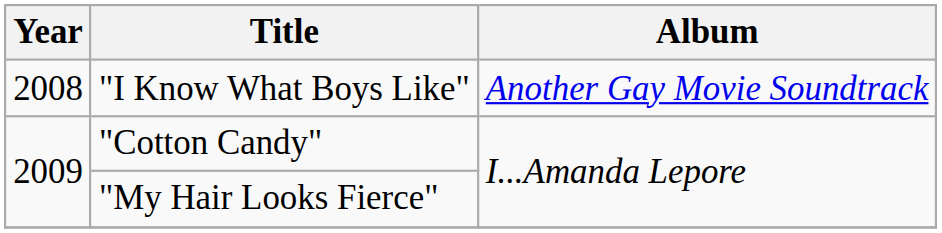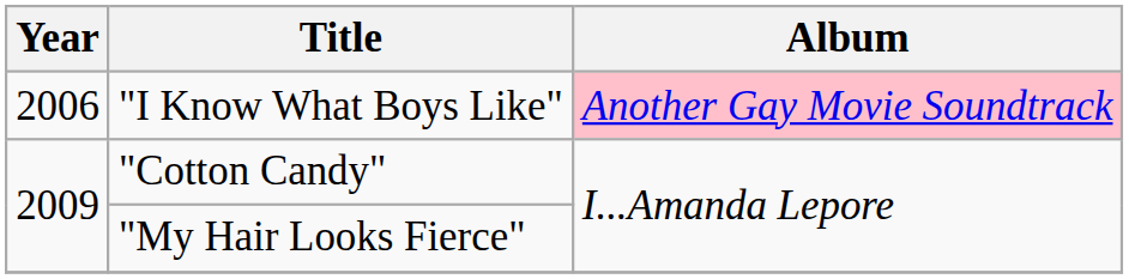 <table class="wikitable">
 <tr>
 <th>Year</th>
 <th>Title</th>
 <th>Album</th>
 </tr>
 <tr>
-<td>2008</td>
+<td>2006</td>
 <td>"I Know What Boys Like"</td>
-<td><em><a href='#'>Another Gay Movie Soundtrack</a></em></td>
+<td style="background: pink;"><em><a href='#'>Another Gay Movie Soundtrack</a></em></td>
 </tr>
 <tr>
 <td rowspan="2">2009</td>
 <td>"Cotton Candy"</td>
 <td rowspan=2><em>I...Amanda Lepore</em></td>
 </tr>
 <tr>
 <td>"My Hair Looks Fierce"</td>
 </tr>
 <tr>
 </tr>
 </table>
